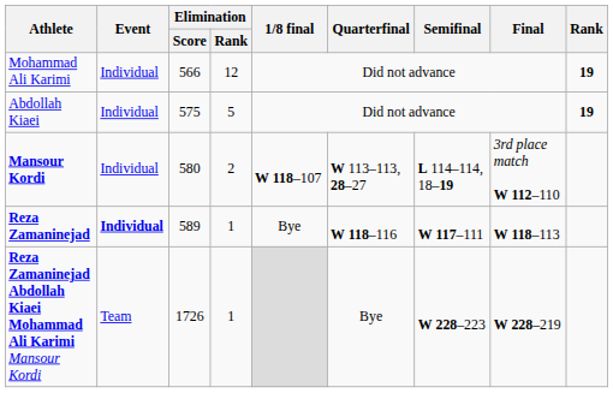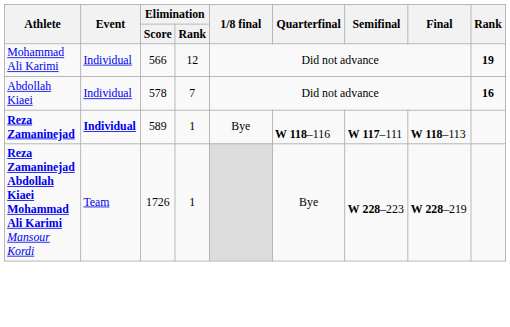 <table class="wikitable" width="98%" style="text-align:left; font-size:90%">
 <tr>
 <th rowspan="2" width="13%">Athlete</th>
 <th rowspan="2" width="7%">Event</th>
 <th colspan="2">Elimination</th>
 <th rowspan="2" width="12%">1/8 final</th>
 <th rowspan="2" width="12%">Quarterfinal</th>
 <th rowspan="2" width="12%">Semifinal</th>
 <th rowspan="2" width="12%">Final</th>
 <th rowspan="2" width="4%">Rank</th>
 </tr>
 <tr>
 <th width="6%">Score</th>
 <th width="4%">Rank</th>
 </tr>
 <tr>
 <td><a href='#'>Mohammad Ali Karimi</a></td>
 <td><a href='#'>Individual</a></td>
 <td align="center">566</td>
 <td align="center">12</td>
 <td colspan=4  align=center>Did not advance</td>
 <td align="center"><strong>19</strong></td>
 </tr>
 <tr>
 <td><a href='#'>Abdollah Kiaei</a></td>
 <td><a href='#'>Individual</a></td>
-<td align="center">575</td>
-<td align="center">5</td>
+<td align="center">578</td>
+<td align="center">7</td>
 <td colspan=4  align=center>Did not advance</td>
-<td align="center"><strong>19</strong></td>
-</tr>
-<tr>
-<td><strong><a href='#'>Mansour Kordi</a></strong></td>
-<td><a href='#'>Individual</a></td>
-<td align="center">580</td>
-<td align="center">2 <strong></strong></td>
-<td><br><strong>W</strong> <strong>118</strong>–107</td>
-<td><br><strong>W</strong> 113–113, <strong>28</strong>–27 </td>
-<td><br><strong>L</strong> 114–114, 18–<strong>19</strong> </td>
-<td><em>3rd place match</em><br><br><strong>W</strong> <strong>112</strong>–110</td>
-<td align="center"></td>
+<td align="center"><strong>16</strong></td>
 </tr>
 <tr>
 <td><strong><a href='#'>Reza Zamaninejad</a></strong></td>
 <td><strong><a href='#'>Individual</a></strong></td>
 <td align="center">589</td>
 <td align="center">1 <strong></strong></td>
 <td align=center>Bye</td>
 <td><br><strong>W</strong> <strong>118</strong>–116</td>
 <td><br><strong>W</strong> <strong>117</strong>–111</td>
 <td><br><strong>W</strong> <strong>118</strong>–113</td>
 <td align="center"></td>
 </tr>
 <tr>
 <td><strong><a href='#'>Reza Zamaninejad</a><br><a href='#'>Abdollah Kiaei</a><br><a href='#'>Mohammad Ali Karimi</a></strong><br><em><a href='#'>Mansour Kordi</a></em></td>
 <td><a href='#'>Team</a></td>
 <td align="center">1726</td>
 <td align="center">1 <strong></strong></td>
 <td bgcolor=#DCDCDC></td>
 <td align=center>Bye</td>
 <td><br><strong>W</strong> <strong>228</strong>–223</td>
 <td><br><strong>W</strong> <strong>228</strong>–219</td>
 <td align="center"></td>
 </tr>
 </table>
